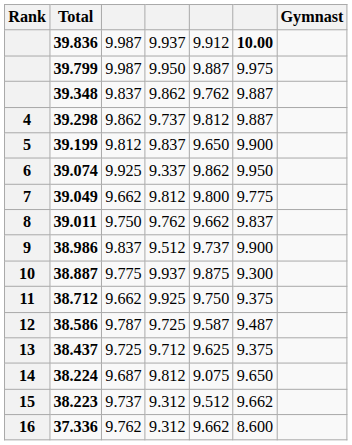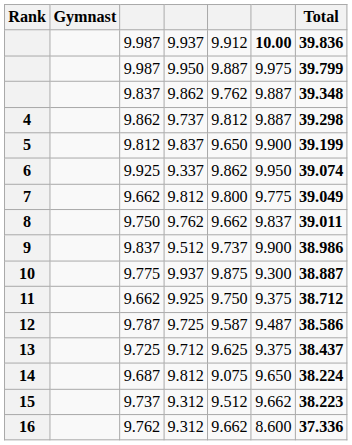 <table class="wikitable sortable">
 <tr>
 <th>Rank</th>
-<th>Total</th>
+<th>Gymnast</th>
 <th></th>
 <th></th>
 <th></th>
 <th></th>
-<th>Gymnast</th>
+<th>Total</th>
 </tr>
 <tr>
 <th></th>
-<td><strong>39.836</strong></td>
+<td></td>
 <td>9.987</td>
 <td>9.937</td>
 <td>9.912</td>
 <td><strong>10.00</strong></td>
-<td></td>
+<td><strong>39.836</strong></td>
 </tr>
 <tr>
 <th></th>
-<td><strong>39.799</strong></td>
+<td></td>
 <td>9.987</td>
 <td>9.950</td>
 <td>9.887</td>
 <td>9.975</td>
-<td></td>
+<td><strong>39.799</strong></td>
 </tr>
 <tr>
 <th></th>
-<td><strong>39.348</strong></td>
+<td></td>
 <td>9.837</td>
 <td>9.862</td>
 <td>9.762</td>
 <td>9.887</td>
-<td></td>
+<td><strong>39.348</strong></td>
 </tr>
 <tr>
 <th>4</th>
-<td><strong>39.298</strong></td>
+<td></td>
 <td>9.862</td>
 <td>9.737</td>
 <td>9.812</td>
 <td>9.887</td>
-<td></td>
+<td><strong>39.298</strong></td>
 </tr>
 <tr>
 <th>5</th>
-<td><strong>39.199</strong></td>
+<td></td>
 <td>9.812</td>
 <td>9.837</td>
 <td>9.650</td>
 <td>9.900</td>
-<td></td>
+<td><strong>39.199</strong></td>
 </tr>
 <tr>
 <th>6</th>
-<td><strong>39.074</strong></td>
+<td></td>
 <td>9.925</td>
 <td>9.337</td>
 <td>9.862</td>
 <td>9.950</td>
-<td></td>
+<td><strong>39.074</strong></td>
 </tr>
 <tr>
 <th>7</th>
-<td><strong>39.049</strong></td>
+<td></td>
 <td>9.662</td>
 <td>9.812</td>
 <td>9.800</td>
 <td>9.775</td>
-<td></td>
+<td><strong>39.049</strong></td>
 </tr>
 <tr>
 <th>8</th>
-<td><strong>39.011</strong></td>
+<td></td>
 <td>9.750</td>
 <td>9.762</td>
 <td>9.662</td>
 <td>9.837</td>
-<td></td>
+<td><strong>39.011</strong></td>
 </tr>
 <tr>
 <th>9</th>
-<td><strong>38.986</strong></td>
+<td></td>
 <td>9.837</td>
 <td>9.512</td>
 <td>9.737</td>
 <td>9.900</td>
-<td></td>
+<td><strong>38.986</strong></td>
 </tr>
 <tr>
 <th>10</th>
-<td><strong>38.887</strong></td>
+<td></td>
 <td>9.775</td>
 <td>9.937</td>
 <td>9.875</td>
 <td>9.300</td>
-<td></td>
+<td><strong>38.887</strong></td>
 </tr>
 <tr>
 <th>11</th>
-<td><strong>38.712</strong></td>
+<td></td>
 <td>9.662</td>
 <td>9.925</td>
 <td>9.750</td>
 <td>9.375</td>
-<td></td>
+<td><strong>38.712</strong></td>
 </tr>
 <tr>
 <th>12</th>
-<td><strong>38.586</strong></td>
+<td></td>
 <td>9.787</td>
 <td>9.725</td>
 <td>9.587</td>
 <td>9.487</td>
-<td></td>
+<td><strong>38.586</strong></td>
 </tr>
 <tr>
 <th>13</th>
-<td><strong>38.437</strong></td>
+<td></td>
 <td>9.725</td>
 <td>9.712</td>
 <td>9.625</td>
 <td>9.375</td>
-<td></td>
+<td><strong>38.437</strong></td>
 </tr>
 <tr>
 <th>14</th>
-<td><strong>38.224</strong></td>
+<td></td>
 <td>9.687</td>
 <td>9.812</td>
 <td>9.075</td>
 <td>9.650</td>
-<td></td>
+<td><strong>38.224</strong></td>
 </tr>
 <tr>
 <th>15</th>
-<td><strong>38.223</strong></td>
+<td></td>
 <td>9.737</td>
 <td>9.312</td>
 <td>9.512</td>
 <td>9.662</td>
-<td></td>
+<td><strong>38.223</strong></td>
 </tr>
 <tr>
 <th>16</th>
-<td><strong>37.336</strong></td>
+<td></td>
 <td>9.762</td>
 <td>9.312</td>
 <td>9.662</td>
 <td>8.600</td>
-<td></td>
+<td><strong>37.336</strong></td>
 </tr>
 </table>
